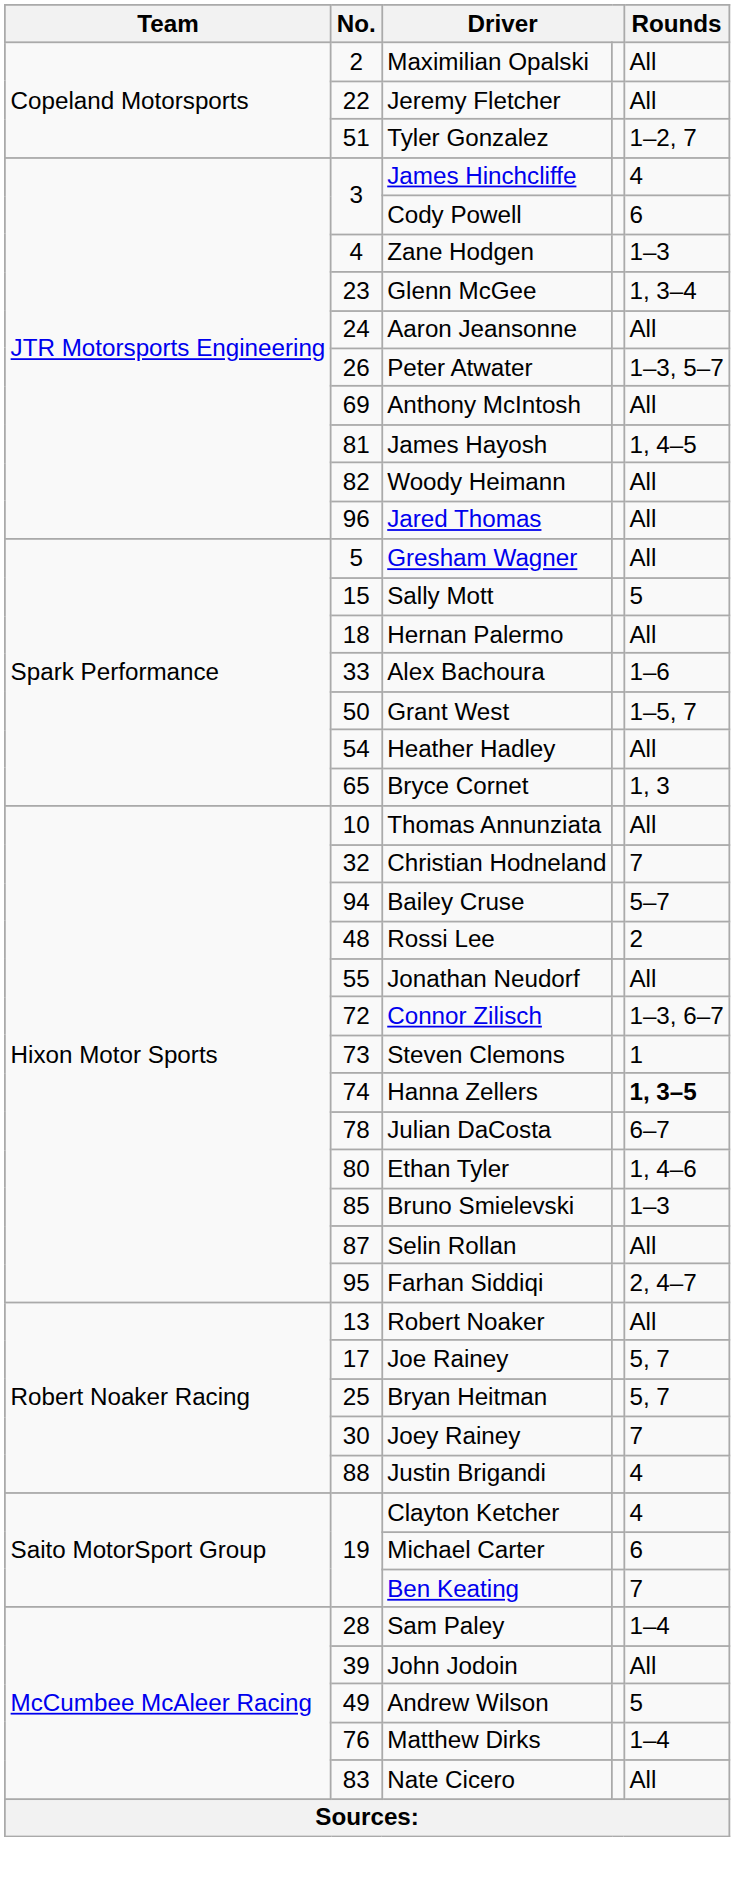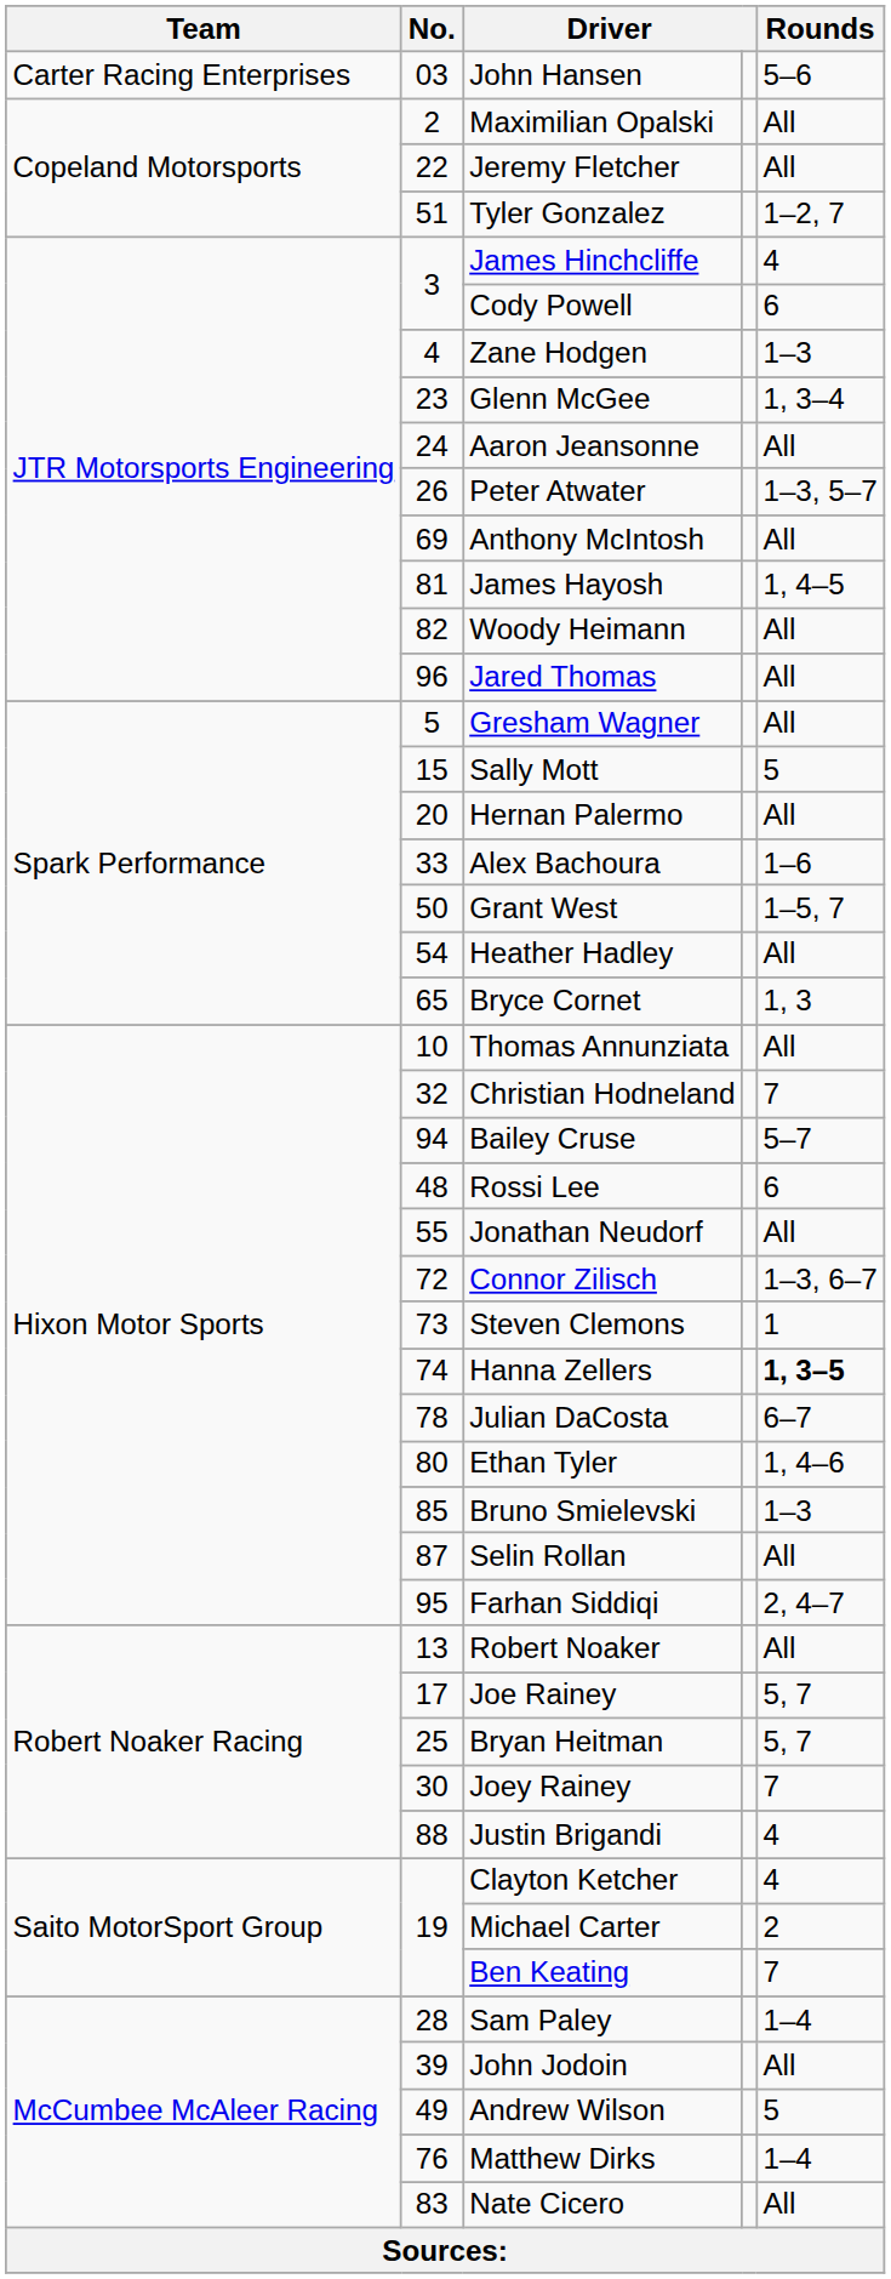 <table class="wikitable" style="font-size: 85%;">
 <tr>
 <th>Team</th>
 <th>No.</th>
 <th colspan="2">Driver</th>
 <th>Rounds</th>
+</tr>
+<tr>
+<td rowspan="1">Carter Racing Enterprises</td>
+<td align="center">03</td>
+<td> John Hansen</td>
+<td align="center"></td>
+<td>5–6</td>
 </tr>
 <tr>
 <td rowspan="3">Copeland Motorsports</td>
 <td align="center">2</td>
 <td> Maximilian Opalski</td>
 <td></td>
 <td>All</td>
 </tr>
 <tr>
 <td align="center">22</td>
 <td> Jeremy Fletcher</td>
 <td align="center"></td>
 <td>All</td>
 </tr>
 <tr>
 <td align="center">51</td>
 <td> Tyler Gonzalez</td>
 <td></td>
 <td>1–2, 7</td>
 </tr>
 <tr>
 <td rowspan="10"><a href='#'>JTR Motorsports Engineering</a></td>
 <td rowspan="2" align="center">3</td>
 <td> <a href='#'>James Hinchcliffe</a></td>
 <td></td>
 <td>4</td>
 </tr>
 <tr>
 <td> Cody Powell</td>
 <td align="center"></td>
 <td>6</td>
 </tr>
 <tr>
 <td align="center">4</td>
 <td> Zane Hodgen</td>
 <td align="center"></td>
 <td>1–3</td>
 </tr>
 <tr>
 <td align="center">23</td>
 <td> Glenn McGee</td>
 <td></td>
 <td>1, 3–4</td>
 </tr>
 <tr>
 <td align="center">24</td>
 <td> Aaron Jeansonne</td>
 <td></td>
 <td>All</td>
 </tr>
 <tr>
 <td align="center">26</td>
 <td> Peter Atwater</td>
 <td></td>
 <td>1–3, 5–7</td>
 </tr>
 <tr>
 <td align="center">69</td>
 <td> Anthony McIntosh</td>
 <td></td>
 <td>All</td>
 </tr>
 <tr>
 <td align="center">81</td>
 <td> James Hayosh</td>
 <td align="center"></td>
 <td>1, 4–5</td>
 </tr>
 <tr>
 <td align="center">82</td>
 <td> Woody Heimann</td>
 <td></td>
 <td>All</td>
 </tr>
 <tr>
 <td align="center">96</td>
 <td> <a href='#'>Jared Thomas</a></td>
 <td></td>
 <td>All</td>
 </tr>
 <tr>
 <td rowspan="7">Spark Performance</td>
 <td align="center">5</td>
 <td> <a href='#'>Gresham Wagner</a></td>
 <td></td>
 <td>All</td>
 </tr>
 <tr>
 <td align="center">15</td>
 <td> Sally Mott</td>
 <td align="center"></td>
 <td>5</td>
 </tr>
 <tr>
-<td align="center">18</td>
+<td align="center">20</td>
 <td> Hernan Palermo</td>
 <td></td>
 <td>All</td>
 </tr>
 <tr>
 <td align="center">33</td>
 <td> Alex Bachoura</td>
 <td></td>
 <td>1–6</td>
 </tr>
 <tr>
 <td align="center">50</td>
 <td> Grant West</td>
 <td align="center"></td>
 <td>1–5, 7</td>
 </tr>
 <tr>
 <td align="center">54</td>
 <td> Heather Hadley</td>
 <td align="center"></td>
 <td>All</td>
 </tr>
 <tr>
 <td align="center">65</td>
 <td> Bryce Cornet</td>
 <td></td>
 <td>1, 3</td>
 </tr>
 <tr>
 <td rowspan="13">Hixon Motor Sports</td>
 <td align="center">10</td>
 <td> Thomas Annunziata</td>
 <td align="center"></td>
 <td>All</td>
 </tr>
 <tr>
 <td align="center">32</td>
 <td> Christian Hodneland</td>
 <td></td>
 <td>7</td>
 </tr>
 <tr>
 <td align="center">94</td>
 <td> Bailey Cruse</td>
 <td align="center"></td>
 <td>5–7</td>
 </tr>
 <tr>
 <td align="center">48</td>
 <td> Rossi Lee</td>
 <td></td>
-<td>2</td>
+<td>6</td>
 </tr>
 <tr>
 <td align="center">55</td>
 <td> Jonathan Neudorf</td>
 <td align="center"></td>
 <td>All</td>
 </tr>
 <tr>
 <td align="center">72</td>
 <td> <a href='#'>Connor Zilisch</a></td>
 <td></td>
 <td>1–3, 6–7</td>
 </tr>
 <tr>
 <td align="center">73</td>
 <td> Steven Clemons</td>
 <td align="center"></td>
 <td>1</td>
 </tr>
 <tr>
 <td align="center">74</td>
 <td> Hanna Zellers</td>
 <td></td>
 <td><strong>1, 3–5</strong></td>
 </tr>
 <tr>
 <td align="center">78</td>
 <td> Julian DaCosta</td>
 <td align="center"></td>
 <td>6–7</td>
 </tr>
 <tr>
 <td align="center">80</td>
 <td> Ethan Tyler</td>
 <td></td>
 <td>1, 4–6</td>
 </tr>
 <tr>
 <td align="center">85</td>
 <td> Bruno Smielevski</td>
 <td align="center"></td>
 <td>1–3</td>
 </tr>
 <tr>
 <td align="center">87</td>
 <td> Selin Rollan</td>
 <td></td>
 <td>All</td>
 </tr>
 <tr>
 <td align="center">95</td>
 <td> Farhan Siddiqi</td>
 <td align="center"></td>
 <td>2, 4–7</td>
 </tr>
 <tr>
 <td rowspan="5">Robert Noaker Racing</td>
 <td align="center">13</td>
 <td> Robert Noaker</td>
 <td></td>
 <td>All</td>
 </tr>
 <tr>
 <td align="center">17</td>
 <td> Joe Rainey</td>
 <td align="center"></td>
 <td>5, 7</td>
 </tr>
 <tr>
 <td align="center">25</td>
 <td> Bryan Heitman</td>
 <td align="center"></td>
 <td>5, 7</td>
 </tr>
 <tr>
 <td align="center">30</td>
 <td> Joey Rainey</td>
 <td align="center"></td>
 <td>7</td>
 </tr>
 <tr>
 <td align="center">88</td>
 <td> Justin Brigandi</td>
 <td align="center"></td>
 <td>4</td>
 </tr>
 <tr>
 <td rowspan="3">Saito MotorSport Group</td>
 <td rowspan="3" align="center">19</td>
 <td> Clayton Ketcher</td>
 <td align="center"></td>
 <td>4</td>
 </tr>
 <tr>
 <td> Michael Carter</td>
 <td></td>
-<td>6</td>
+<td>2</td>
 </tr>
 <tr>
 <td> <a href='#'>Ben Keating</a></td>
 <td></td>
 <td>7</td>
 </tr>
 <tr>
 <td rowspan="5"><a href='#'>McCumbee McAleer Racing</a></td>
 <td align="center">28</td>
 <td> Sam Paley</td>
 <td></td>
 <td>1–4</td>
 </tr>
 <tr>
 <td align="center">39</td>
 <td> John Jodoin</td>
 <td></td>
 <td>All</td>
 </tr>
 <tr>
 <td align="center">49</td>
 <td> Andrew Wilson</td>
 <td align="center"></td>
 <td>5</td>
 </tr>
 <tr>
 <td align="center">76</td>
 <td> Matthew Dirks</td>
 <td></td>
 <td>1–4</td>
 </tr>
 <tr>
 <td align="center">83</td>
 <td> Nate Cicero</td>
 <td align="center"></td>
 <td>All</td>
 </tr>
 <tr>
 <th colspan="5">Sources:       </th>
 </tr>
 </table>
